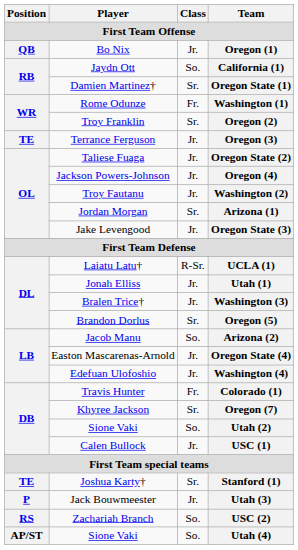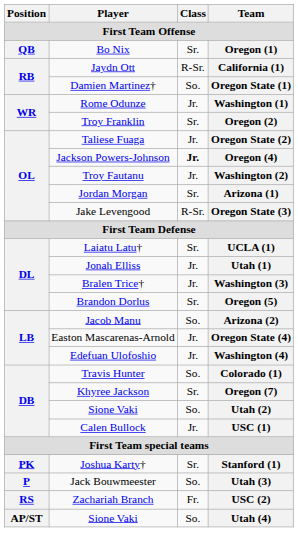 <table class="wikitable">
 <tr>
 <th>Position</th>
 <th>Player</th>
 <th>Class</th>
 <th>Team</th>
 </tr>
 <tr>
 <td colspan="4" style="text-align:center; background:#ddd;"><strong>First Team Offense</strong></td>
 </tr>
 <tr style="text-align:center;">
 <th rowspan="1"><a href='#'>QB</a></th>
 <td><a href='#'>Bo Nix</a></td>
-<td>Jr.</td>
+<td>Sr.</td>
 <th style=>Oregon (1)</th>
 </tr>
 <tr style="text-align:center;">
 <th rowspan="2"><a href='#'>RB</a></th>
 <td><a href='#'>Jaydn Ott</a></td>
-<td>So.</td>
+<td>R-Sr.</td>
 <th style=>California (1)</th>
 </tr>
 <tr style="text-align:center;">
 <td><a href='#'>Damien Martinez</a>†</td>
-<td>Sr.</td>
+<td>So.</td>
 <th style=>Oregon State (1)</th>
 </tr>
 <tr style="text-align:center;">
 <th rowspan="2"><a href='#'>WR</a></th>
 <td><a href='#'>Rome Odunze</a></td>
-<td>Fr.</td>
+<td>Jr.</td>
 <th style=>Washington (1)</th>
 </tr>
 <tr style="text-align:center;">
 <td><a href='#'>Troy Franklin</a></td>
 <td>Sr.</td>
 <th style=>Oregon (2)</th>
-</tr>
-<tr style="text-align:center;">
-<th rowspan="1"><a href='#'>TE</a></th>
-<td><a href='#'>Terrance Ferguson</a></td>
-<td>Jr.</td>
-<th style=>Oregon (3)</th>
 </tr>
 <tr style="text-align:center;">
 <th rowspan="5"><a href='#'>OL</a></th>
 <td><a href='#'>Taliese Fuaga</a></td>
 <td>Jr.</td>
 <th style=>Oregon State (2)</th>
 </tr>
 <tr style="text-align:center;">
 <td><a href='#'>Jackson Powers-Johnson</a></td>
-<td>Jr.</td>
+<td><strong>Jr.</strong></td>
 <th style=>Oregon (4)</th>
 </tr>
 <tr style="text-align:center;">
 <td><a href='#'>Troy Fautanu</a></td>
 <td>Jr.</td>
 <th style=>Washington (2)</th>
 </tr>
 <tr style="text-align:center;">
 <td><a href='#'>Jordan Morgan</a></td>
 <td>Sr.</td>
 <th style=>Arizona (1)</th>
 </tr>
 <tr style="text-align:center;">
 <td>Jake Levengood</td>
-<td>Jr.</td>
+<td>R-Sr.</td>
 <th style=>Oregon State (3)</th>
 </tr>
 <tr style="text-align:center;">
 <td colspan="4" style="text-align:center; background:#ddd;"><strong>First Team Defense</strong></td>
 </tr>
 <tr style="text-align:center;">
 <th rowspan="4"><a href='#'>DL</a></th>
 <td><a href='#'>Laiatu Latu</a>†</td>
-<td>R-Sr.</td>
+<td>Sr.</td>
 <th style=>UCLA (1)</th>
 </tr>
 <tr style="text-align:center;">
 <td><a href='#'>Jonah Elliss</a></td>
 <td>Jr.</td>
 <th style=>Utah (1)</th>
 </tr>
 <tr style="text-align:center;">
 <td><a href='#'>Bralen Trice</a>†</td>
 <td>Jr.</td>
 <th style=>Washington (3)</th>
 </tr>
 <tr style="text-align:center;">
 <td><a href='#'>Brandon Dorlus</a></td>
 <td>Sr.</td>
 <th style=>Oregon (5)</th>
 </tr>
 <tr style="text-align:center;">
 <th rowspan="3"><a href='#'>LB</a></th>
 <td><a href='#'>Jacob Manu</a></td>
 <td>So.</td>
 <th style=>Arizona (2)</th>
 </tr>
 <tr style="text-align:center;">
 <td>Easton Mascarenas-Arnold</td>
 <td>Jr.</td>
 <th style=>Oregon State (4)</th>
 </tr>
 <tr style="text-align:center;">
 <td><a href='#'>Edefuan Ulofoshio</a></td>
 <td>Jr.</td>
 <th style=>Washington (4)</th>
 </tr>
 <tr style="text-align:center;">
 <th rowspan="4"><a href='#'>DB</a></th>
 <td><a href='#'>Travis Hunter</a></td>
-<td>Fr.</td>
+<td>So.</td>
 <th style=>Colorado (1)</th>
 </tr>
 <tr style="text-align:center;">
 <td><a href='#'>Khyree Jackson</a></td>
 <td>Sr.</td>
 <th style=>Oregon (7)</th>
 </tr>
 <tr style="text-align:center;">
 <td><a href='#'>Sione Vaki</a></td>
 <td>So.</td>
 <th style=>Utah (2)</th>
 </tr>
 <tr style="text-align:center;">
 <td><a href='#'>Calen Bullock</a></td>
 <td>Jr.</td>
 <th style=>USC (1)</th>
 </tr>
 <tr>
 <td colspan="4" style="text-align:center; background:#ddd;"><strong>First Team special teams</strong></td>
 </tr>
 <tr style="text-align:center;">
-<th rowspan="1"><a href='#'>TE</a></th>
+<th rowspan="1"><a href='#'>PK</a></th>
 <td><a href='#'>Joshua Karty</a>†</td>
 <td>Sr.</td>
 <th style=>Stanford (1)</th>
 </tr>
 <tr style="text-align:center;">
 <th rowspan="1"><a href='#'>P</a></th>
 <td>Jack Bouwmeester</td>
-<td>Jr.</td>
+<td>So.</td>
 <th style=>Utah (3)</th>
 </tr>
 <tr style="text-align:center;">
 <th rowspan="1"><a href='#'>RS</a></th>
 <td><a href='#'>Zachariah Branch</a></td>
-<td>So.</td>
+<td>Fr.</td>
 <th style=>USC (2)</th>
 </tr>
 <tr style="text-align:center;">
 <th rowspan="2">AP/ST</th>
 <td><a href='#'>Sione Vaki</a></td>
 <td>So.</td>
 <th style=>Utah (4)</th>
 </tr>
 </table>
